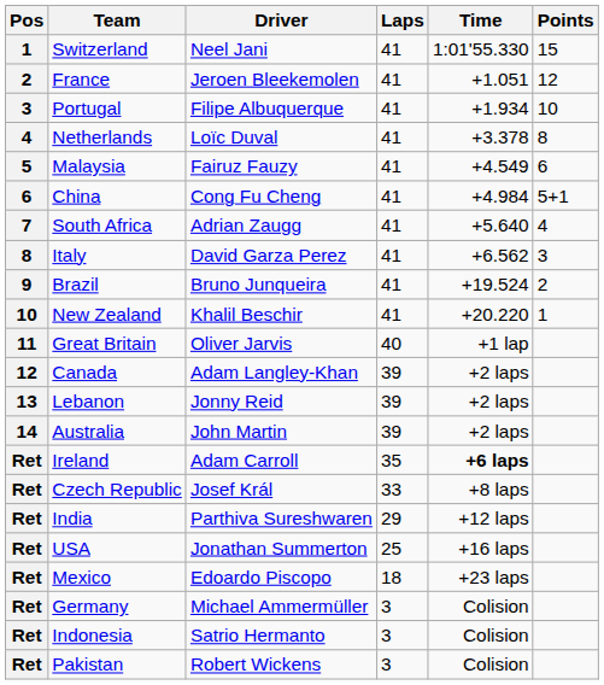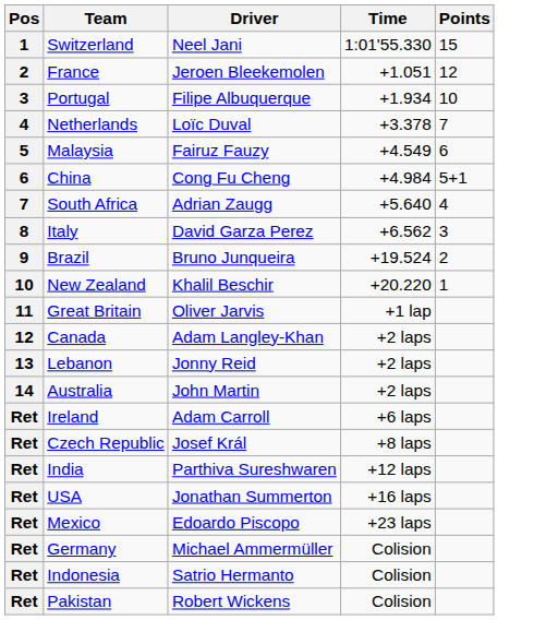 <table class="wikitable" style="font-size:95%">
 <tr>
 <th>Pos</th>
 <th>Team</th>
 <th>Driver</th>
-<th>Laps</th>
 <th>Time</th>
 <th>Points</th>
 </tr>
 <tr>
 <th>1</th>
 <td> <a href='#'>Switzerland</a></td>
 <td><a href='#'>Neel Jani</a></td>
-<td>41</td>
 <td>1:01'55.330</td>
 <td>15</td>
 </tr>
 <tr>
 <th>2</th>
 <td> <a href='#'>France</a></td>
 <td><a href='#'>Jeroen Bleekemolen</a></td>
-<td>41</td>
 <td align=right>+1.051</td>
 <td>12</td>
 </tr>
 <tr>
 <th>3</th>
 <td> <a href='#'>Portugal</a></td>
 <td><a href='#'>Filipe Albuquerque</a></td>
-<td>41</td>
 <td align=right>+1.934</td>
 <td>10</td>
 </tr>
 <tr>
 <th>4</th>
 <td> <a href='#'>Netherlands</a></td>
 <td><a href='#'>Loïc Duval</a></td>
-<td>41</td>
 <td align=right>+3.378</td>
-<td>8</td>
+<td>7</td>
 </tr>
 <tr>
 <th>5</th>
 <td> <a href='#'>Malaysia</a></td>
 <td><a href='#'>Fairuz Fauzy</a></td>
-<td>41</td>
 <td align=right>+4.549</td>
 <td>6</td>
 </tr>
 <tr>
 <th>6</th>
 <td> <a href='#'>China</a></td>
 <td><a href='#'>Cong Fu Cheng</a></td>
-<td>41</td>
 <td align=right>+4.984</td>
 <td>5+1</td>
 </tr>
 <tr>
 <th>7</th>
 <td> <a href='#'>South Africa</a></td>
 <td><a href='#'>Adrian Zaugg</a></td>
-<td>41</td>
 <td align=right>+5.640</td>
 <td>4</td>
 </tr>
 <tr>
 <th>8</th>
 <td> <a href='#'>Italy</a></td>
 <td><a href='#'>David Garza Perez</a></td>
-<td>41</td>
 <td align=right>+6.562</td>
 <td>3</td>
 </tr>
 <tr>
 <th>9</th>
 <td> <a href='#'>Brazil</a></td>
 <td><a href='#'>Bruno Junqueira</a></td>
-<td>41</td>
 <td align=right>+19.524</td>
 <td>2</td>
 </tr>
 <tr>
 <th>10</th>
 <td> <a href='#'>New Zealand</a></td>
 <td><a href='#'>Khalil Beschir</a></td>
-<td>41</td>
 <td align=right>+20.220</td>
 <td>1</td>
 </tr>
 <tr>
 <th>11</th>
 <td> <a href='#'>Great Britain</a></td>
 <td><a href='#'>Oliver Jarvis</a></td>
-<td>40</td>
 <td align=right>+1 lap</td>
 <td></td>
 </tr>
 <tr>
 <th>12</th>
 <td> <a href='#'>Canada</a></td>
 <td><a href='#'>Adam Langley-Khan</a></td>
-<td>39</td>
 <td align=right>+2 laps</td>
 <td></td>
 </tr>
 <tr>
 <th>13</th>
 <td> <a href='#'>Lebanon</a></td>
 <td><a href='#'>Jonny Reid</a></td>
-<td>39</td>
 <td align=right>+2 laps</td>
 <td></td>
 </tr>
 <tr>
 <th>14</th>
 <td> <a href='#'>Australia</a></td>
 <td><a href='#'>John Martin</a></td>
-<td>39</td>
 <td align=right>+2 laps</td>
 <td></td>
 </tr>
 <tr>
 <th>Ret</th>
 <td> <a href='#'>Ireland</a></td>
 <td><a href='#'>Adam Carroll</a></td>
-<td>35</td>
-<td align=right><strong>+6 laps</strong></td>
+<td align=right>+6 laps</td>
 <td></td>
 </tr>
 <tr>
 <th>Ret</th>
 <td> <a href='#'>Czech Republic</a></td>
 <td><a href='#'>Josef Král</a></td>
-<td>33</td>
 <td align=right>+8 laps</td>
 <td></td>
 </tr>
 <tr>
 <th>Ret</th>
 <td> <a href='#'>India</a></td>
 <td><a href='#'>Parthiva Sureshwaren</a></td>
-<td>29</td>
 <td align=right>+12 laps</td>
 <td></td>
 </tr>
 <tr>
 <th>Ret</th>
 <td> <a href='#'>USA</a></td>
 <td><a href='#'>Jonathan Summerton</a></td>
-<td>25</td>
 <td align=right>+16 laps</td>
 <td></td>
 </tr>
 <tr>
 <th>Ret</th>
 <td> <a href='#'>Mexico</a></td>
 <td><a href='#'>Edoardo Piscopo</a></td>
-<td>18</td>
 <td align=right>+23 laps</td>
 <td></td>
 </tr>
 <tr>
 <th>Ret</th>
 <td> <a href='#'>Germany</a></td>
 <td><a href='#'>Michael Ammermüller</a></td>
-<td>3</td>
 <td align=right>Colision</td>
 <td></td>
 </tr>
 <tr>
 <th>Ret</th>
 <td> <a href='#'>Indonesia</a></td>
 <td><a href='#'>Satrio Hermanto</a></td>
-<td>3</td>
 <td align=right>Colision</td>
 <td></td>
 </tr>
 <tr>
 <th>Ret</th>
 <td> <a href='#'>Pakistan</a></td>
 <td><a href='#'>Robert Wickens</a></td>
-<td>3</td>
 <td align=right>Colision</td>
 <td></td>
 </tr>
 </table>
